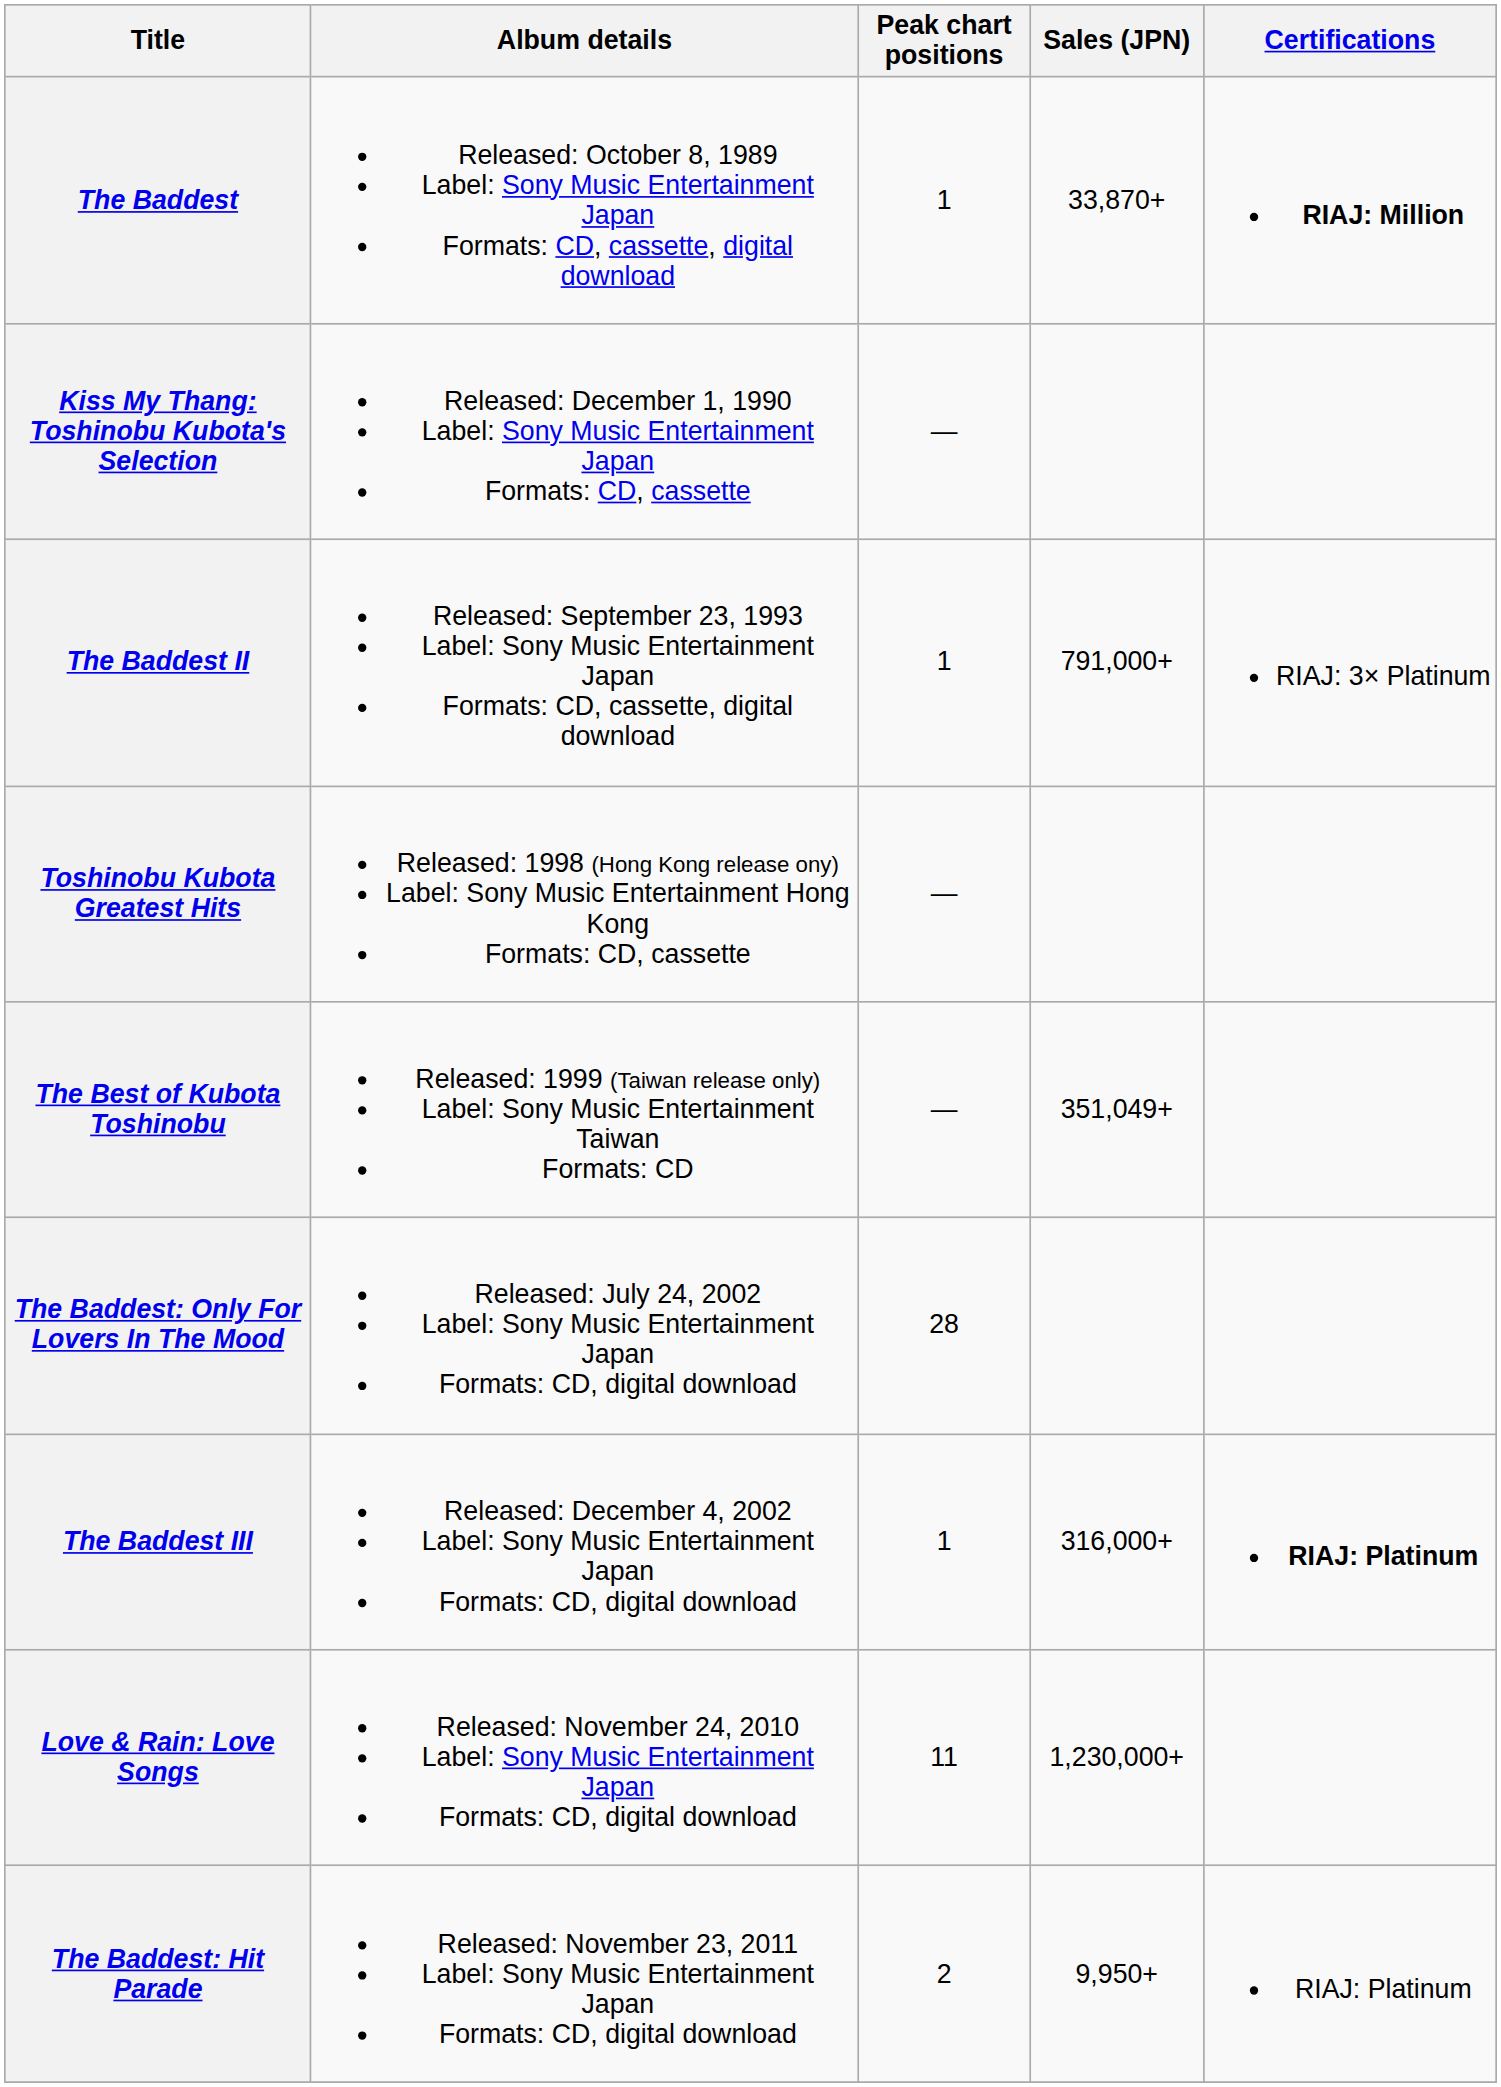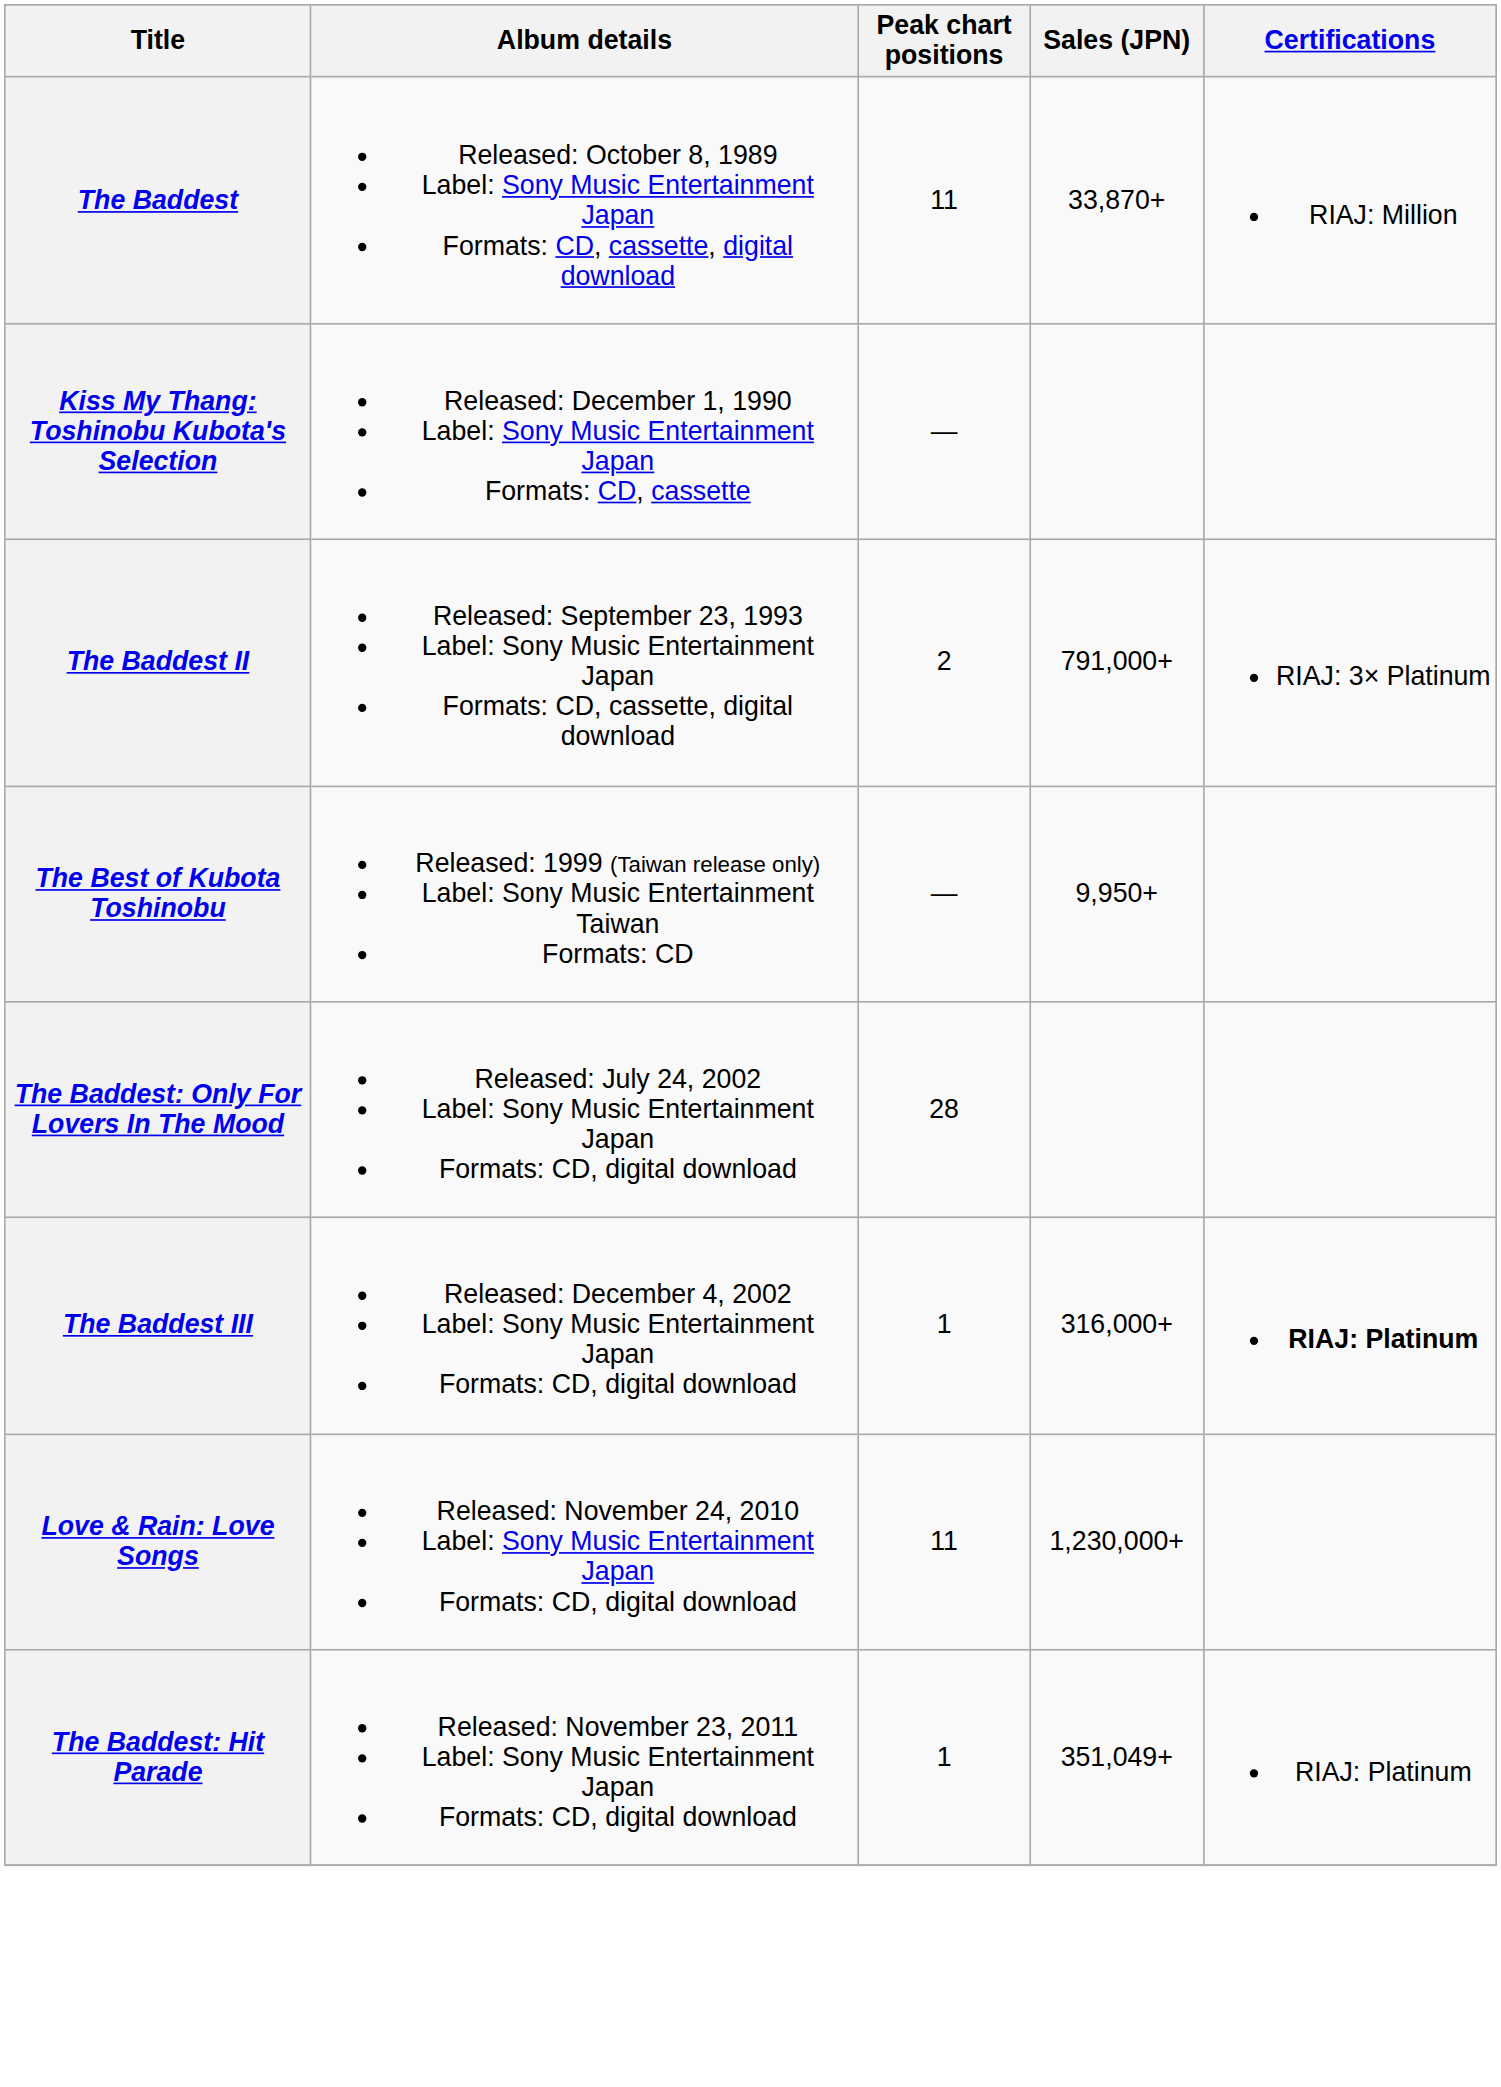 <table class="wikitable plainrowheaders" style="text-align:center;" border="1">
 <tr>
 <th scope="col" style="width:11em;">Title</th>
 <th scope="col" style="width:20em;">Album details</th>
 <th scope="col" style="width:6em;">Peak chart <br>positions<br> </th>
 <th scope="col" style="width:6em;">Sales (JPN)</th>
 <th><a href='#'>Certifications</a></th>
 </tr>
 <tr>
 <th scope="row"><em><a href='#'>The Baddest</a></em></th>
 <td><br><ul><li>Released: October 8, 1989</li><li>Label: <a href='#'>Sony Music Entertainment Japan</a></li><li>Formats: <a href='#'>CD</a>, <a href='#'>cassette</a>, <a href='#'>digital download</a></li></ul></td>
-<td>1</td>
+<td>11</td>
 <td>33,870+</td>
-<td><strong><br><ul><li>RIAJ: Million</li></ul></strong></td>
+<td><br><ul><li>RIAJ: Million</li></ul></td>
 </tr>
 <tr>
 <th scope="row"><em><a href='#'>Kiss My Thang: Toshinobu Kubota's Selection</a></em></th>
 <td><br><ul><li>Released: December 1, 1990</li><li>Label: <a href='#'>Sony Music Entertainment Japan</a></li><li>Formats: <a href='#'>CD</a>, <a href='#'>cassette</a></li></ul></td>
 <td>—</td>
 <td></td>
 <td></td>
 </tr>
 <tr>
 <th scope="row"><em><a href='#'>The Baddest II</a></em></th>
 <td><br><ul><li>Released: September 23, 1993</li><li>Label: Sony Music Entertainment Japan</li><li>Formats: CD, cassette, digital download</li></ul></td>
-<td>1</td>
+<td>2</td>
 <td>791,000+</td>
 <td><br><ul><li>RIAJ: 3× Platinum</li></ul></td>
-</tr>
-<tr>
-<th scope="row"><em><a href='#'>Toshinobu Kubota Greatest Hits</a></em></th>
-<td><br><ul><li>Released: 1998 <small>(Hong Kong release ony)</small></li><li>Label: Sony Music Entertainment Hong Kong</li><li>Formats: CD, cassette</li></ul></td>
-<td>—</td>
-<td></td>
-<td></td>
 </tr>
 <tr>
 <th scope="row"><em><a href='#'>The Best of Kubota Toshinobu</a></em></th>
 <td><br><ul><li>Released: 1999 <small>(Taiwan release only)</small></li><li>Label: Sony Music Entertainment Taiwan</li><li>Formats: CD</li></ul></td>
 <td>—</td>
-<td>351,049+</td>
+<td>9,950+</td>
 <td></td>
 </tr>
 <tr>
 <th scope="row"><em><a href='#'>The Baddest: Only For Lovers In The Mood</a></em></th>
 <td><br><ul><li>Released: July 24, 2002</li><li>Label: Sony Music Entertainment Japan</li><li>Formats: CD, digital download</li></ul></td>
 <td>28</td>
 <td></td>
 <td></td>
 </tr>
 <tr>
 <th scope="row"><em><a href='#'>The Baddest III</a></em></th>
 <td><br><ul><li>Released: December 4, 2002</li><li>Label: Sony Music Entertainment Japan</li><li>Formats: CD, digital download</li></ul></td>
 <td>1</td>
 <td>316,000+</td>
 <td><strong><br><ul><li>RIAJ: Platinum</li></ul></strong></td>
 </tr>
 <tr>
 <th scope="row"><em><a href='#'>Love & Rain: Love Songs</a></em></th>
 <td><br><ul><li>Released: November 24, 2010</li><li>Label: <a href='#'>Sony Music Entertainment Japan</a></li><li>Formats: CD, digital download</li></ul></td>
 <td>11</td>
 <td>1,230,000+</td>
 <td></td>
 </tr>
 <tr>
 <th scope="row"><em><a href='#'>The Baddest: Hit Parade</a></em></th>
 <td><br><ul><li>Released: November 23, 2011</li><li>Label: Sony Music Entertainment Japan</li><li>Formats: CD, digital download</li></ul></td>
-<td>2</td>
-<td>9,950+</td>
+<td>1</td>
+<td>351,049+</td>
 <td><br><ul><li>RIAJ: Platinum</li></ul></td>
 </tr>
 <tr>
 </tr>
 </table>
